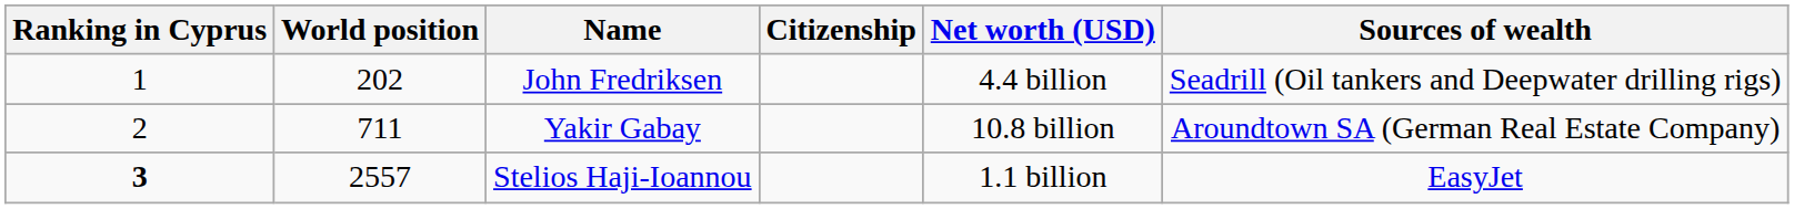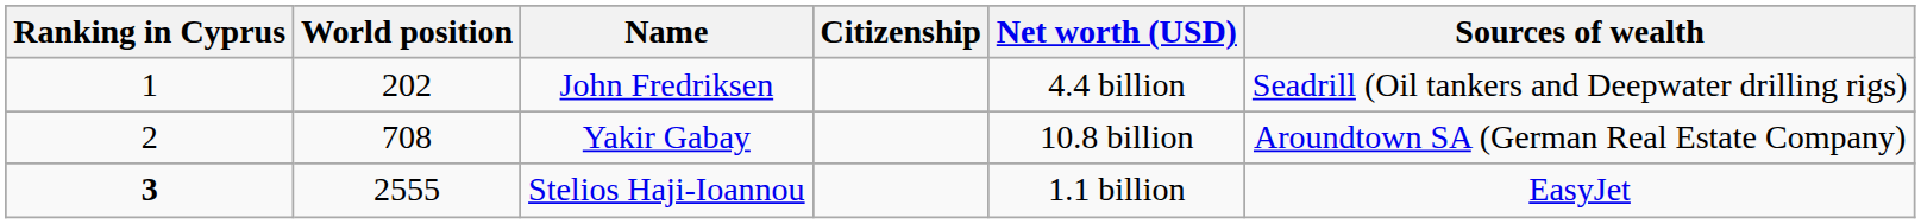 <table class="wikitable sortable" style="width: auto; text-align: center;">
 <tr>
 <th>Ranking in Cyprus</th>
 <th>World position</th>
 <th>Name</th>
 <th>Citizenship</th>
 <th><a href='#'>Net worth (USD)</a></th>
 <th>Sources of wealth</th>
 </tr>
 <tr>
 <td>1</td>
 <td>202</td>
 <td><a href='#'>John Fredriksen</a></td>
 <td> <br> </td>
 <td>4.4 billion</td>
 <td><a href='#'>Seadrill</a> (Oil tankers and Deepwater drilling rigs)</td>
 </tr>
 <tr>
 <td>2</td>
-<td>711</td>
+<td>708</td>
 <td><a href='#'>Yakir Gabay</a></td>
 <td> <br> </td>
 <td>10.8 billion</td>
 <td><a href='#'>Aroundtown SA</a> (German Real Estate Company)</td>
 </tr>
 <tr>
 <td><strong>3</strong></td>
-<td>2557</td>
+<td>2555</td>
 <td><a href='#'>Stelios Haji-Ioannou</a></td>
 <td> <br> </td>
 <td>1.1 billion</td>
 <td><a href='#'>EasyJet</a></td>
 </tr>
 </table>
